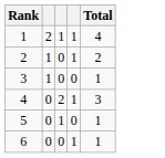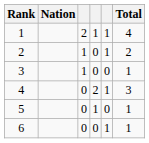 <table class="wikitable" style="text-align:center">
 <tr>
 <th>Rank</th>
+<th>Nation</th>
 <th></th>
 <th></th>
 <th></th>
 <th>Total</th>
 </tr>
 <tr>
 <td>1</td>
+<td align="left"></td>
 <td>2</td>
 <td>1</td>
 <td>1</td>
 <td>4</td>
 </tr>
 <tr>
 <td>2</td>
+<td align="left"></td>
 <td>1</td>
 <td>0</td>
 <td>1</td>
 <td>2</td>
 </tr>
 <tr>
 <td>3</td>
+<td align="left"></td>
 <td>1</td>
 <td>0</td>
 <td>0</td>
 <td>1</td>
 </tr>
 <tr>
 <td>4</td>
+<td align="left"></td>
 <td>0</td>
 <td>2</td>
 <td>1</td>
 <td>3</td>
 </tr>
 <tr>
 <td>5</td>
+<td align="left"></td>
 <td>0</td>
 <td>1</td>
 <td>0</td>
 <td>1</td>
 </tr>
 <tr>
 <td>6</td>
+<td align="left"></td>
 <td>0</td>
 <td>0</td>
 <td>1</td>
 <td>1</td>
 </tr>
 </table>
